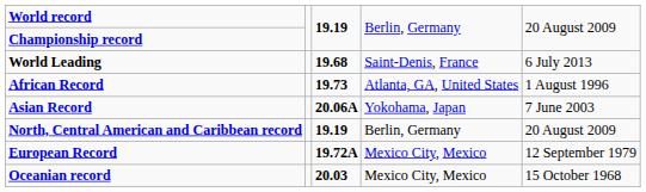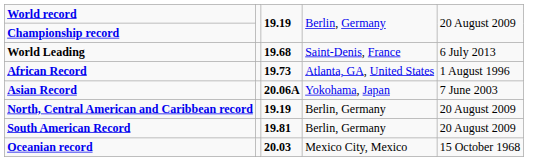 <table class="wikitable">
 <tr>
 <td><strong><a href='#'>World record</a></strong></td>
 <td rowspan=2></td>
 <td rowspan=2><strong>19.19</strong></td>
 <td rowspan=2> <a href='#'>Berlin</a>, <a href='#'>Germany</a></td>
 <td rowspan=2>20 August 2009</td>
 </tr>
 <tr>
 <td><strong><a href='#'>Championship record</a></strong></td>
 </tr>
 <tr>
 <td><strong>World Leading</strong></td>
 <td></td>
 <td><strong>19.68</strong></td>
 <td> <a href='#'>Saint-Denis</a>, <a href='#'>France</a></td>
 <td>6 July 2013</td>
 </tr>
 <tr>
 <td><strong><a href='#'>African Record</a></strong></td>
 <td></td>
 <td><strong>19.73</strong></td>
 <td> <a href='#'>Atlanta, GA</a>, <a href='#'>United States</a></td>
 <td>1 August 1996</td>
 </tr>
 <tr>
 <td><strong><a href='#'>Asian Record</a></strong></td>
 <td></td>
 <td><strong>20.06A</strong></td>
 <td> <a href='#'>Yokohama</a>, <a href='#'>Japan</a></td>
 <td>7 June 2003</td>
 </tr>
 <tr>
 <td><strong><a href='#'>North, Central American and Caribbean record</a></strong></td>
 <td></td>
 <td><strong>19.19</strong></td>
 <td> Berlin, Germany</td>
 <td>20 August 2009</td>
 </tr>
 <tr>
-<td><strong><a href='#'>European Record</a></strong></td>
+<td><strong><a href='#'>South American Record</a></strong></td>
 <td></td>
-<td><strong>19.72A</strong></td>
-<td> <a href='#'>Mexico City</a>, <a href='#'>Mexico</a></td>
-<td>12 September 1979</td>
+<td><strong>19.81</strong></td>
+<td> Berlin, Germany</td>
+<td>20 August 2009</td>
 </tr>
 <tr>
 <td><strong><a href='#'>Oceanian record</a></strong></td>
 <td></td>
 <td><strong>20.03</strong></td>
 <td> Mexico City, Mexico</td>
 <td>15 October 1968</td>
 </tr>
 </table>
